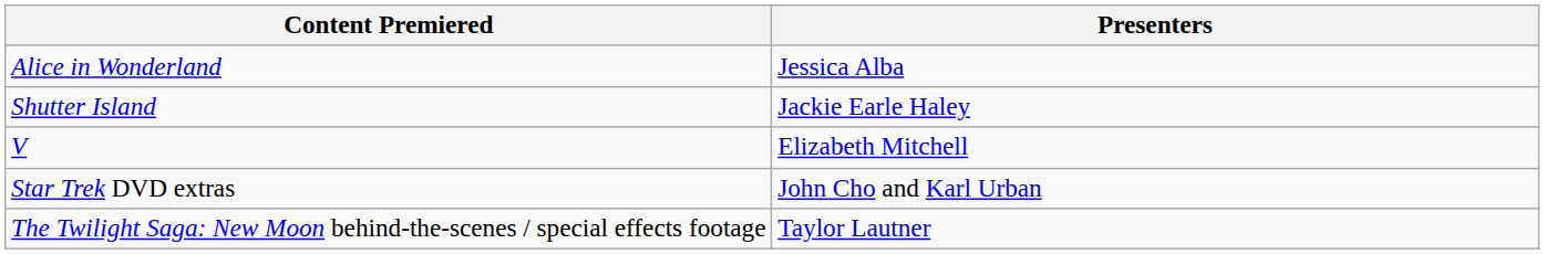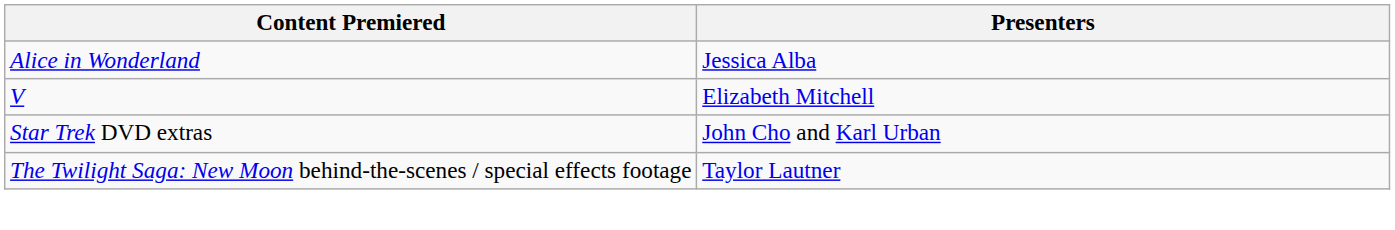 <table class="wikitable sortable">
 <tr>
 <th scope="col" style="width:50%">Content Premiered</th>
 <th scope="col" style="width:50%">Presenters</th>
 </tr>
 <tr>
 <td><em><a href='#'>Alice in Wonderland</a></em></td>
 <td><a href='#'>Jessica Alba</a></td>
-</tr>
-<tr>
-<td><em><a href='#'>Shutter Island</a></em></td>
-<td><a href='#'>Jackie Earle Haley</a></td>
 </tr>
 <tr>
 <td><em><a href='#'>V</a></em></td>
 <td><a href='#'>Elizabeth Mitchell</a></td>
 </tr>
 <tr>
 <td><em><a href='#'>Star Trek</a></em> DVD extras</td>
 <td><a href='#'>John Cho</a> and <a href='#'>Karl Urban</a></td>
 </tr>
 <tr>
 <td><em><a href='#'>The Twilight Saga: New Moon</a></em> behind-the-scenes / special effects footage</td>
 <td><a href='#'>Taylor Lautner</a></td>
 </tr>
 </table>
